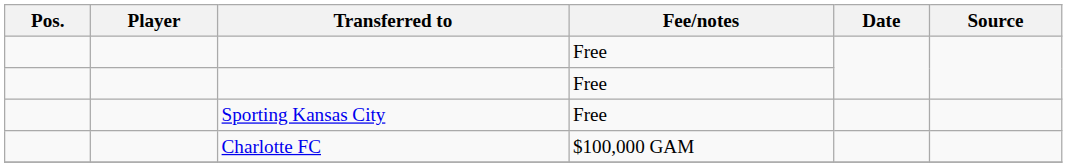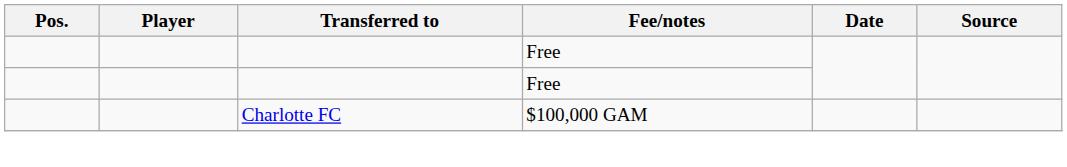 <table class="wikitable sortable" style="width:95%; text-align:center; font-size:95%; text-align:left;">
 <tr>
 <th><strong>Pos.</strong></th>
 <th><strong>Player</strong></th>
 <th><strong>Transferred to</strong></th>
 <th><strong>Fee/notes</strong></th>
 <th><strong>Date</strong></th>
 <th><strong>Source</strong></th>
 </tr>
 <tr>
 <td></td>
 <td></td>
 <td></td>
 <td>Free</td>
 <td rowspan=2></td>
 <td rowspan=2></td>
 </tr>
 <tr>
 <td></td>
 <td></td>
 <td></td>
 <td>Free</td>
 </tr>
 <tr>
 <td></td>
 <td></td>
-<td> <a href='#'>Sporting Kansas City</a></td>
-<td>Free</td>
-<td></td>
-<td></td>
-</tr>
-<tr>
-<td></td>
-<td></td>
 <td> <a href='#'>Charlotte FC</a></td>
 <td>$100,000 GAM</td>
 <td></td>
 <td></td>
 </tr>
 <tr>
 </tr>
 </table>
